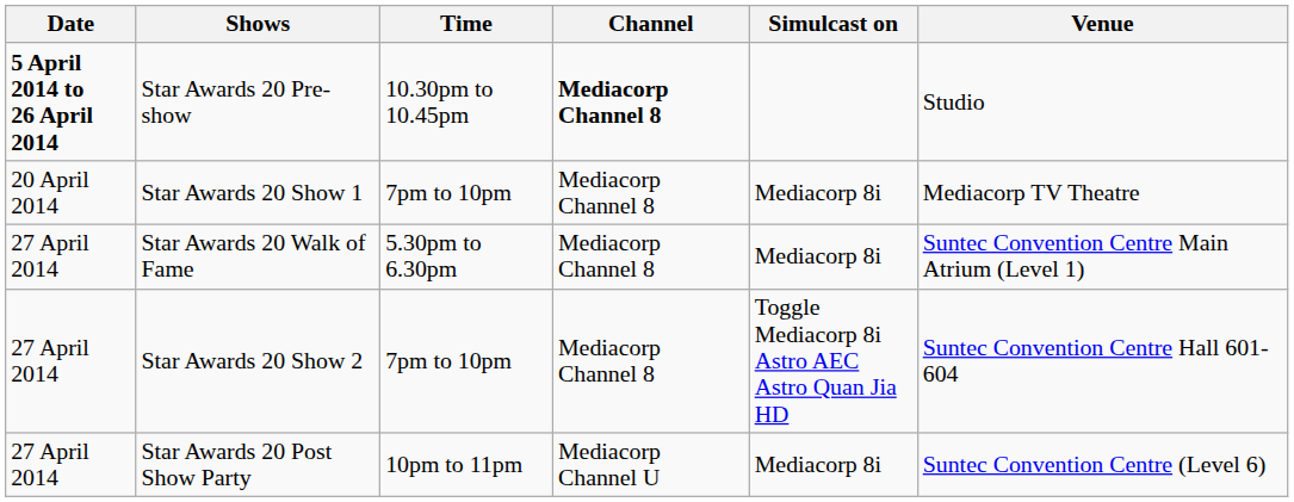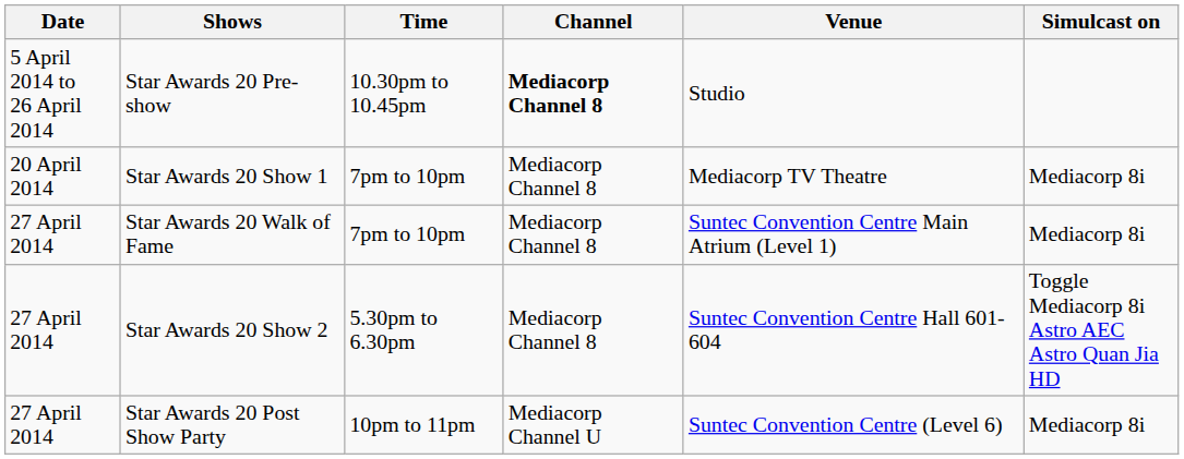 <table class="wikitable">
 <tr>
 <th>Date</th>
 <th>Shows</th>
 <th>Time</th>
 <th>Channel</th>
+<th>Venue</th>
 <th>Simulcast on</th>
-<th>Venue</th>
 </tr>
 <tr>
-<td><strong>5 April 2014 to <br> 26 April 2014</strong></td>
+<td>5 April 2014 to <br> 26 April 2014</td>
 <td>Star Awards 20 Pre-show</td>
 <td>10.30pm to 10.45pm</td>
 <td><strong>Mediacorp Channel 8</strong></td>
+<td>Studio</td>
 <td></td>
-<td>Studio</td>
 </tr>
 <tr>
 <td>20 April 2014</td>
 <td>Star Awards 20 Show 1</td>
 <td>7pm to 10pm</td>
 <td>Mediacorp Channel 8</td>
+<td>Mediacorp TV Theatre</td>
 <td>Mediacorp 8i</td>
-<td>Mediacorp TV Theatre</td>
 </tr>
 <tr>
 <td>27 April 2014</td>
 <td>Star Awards 20 Walk of Fame</td>
-<td>5.30pm to 6.30pm</td>
+<td>7pm to 10pm</td>
 <td>Mediacorp Channel 8</td>
+<td><a href='#'>Suntec Convention Centre</a> Main Atrium (Level 1)</td>
 <td>Mediacorp 8i</td>
-<td><a href='#'>Suntec Convention Centre</a> Main Atrium (Level 1)</td>
 </tr>
 <tr>
 <td>27 April 2014</td>
 <td>Star Awards 20 Show 2</td>
-<td>7pm to 10pm</td>
+<td>5.30pm to 6.30pm</td>
 <td>Mediacorp Channel 8</td>
+<td><a href='#'>Suntec Convention Centre</a> Hall 601-604</td>
 <td>Toggle<br>Mediacorp 8i <br> <a href='#'>Astro AEC</a><br> <a href='#'>Astro Quan Jia HD</a></td>
-<td><a href='#'>Suntec Convention Centre</a> Hall 601-604</td>
 </tr>
 <tr>
 <td>27 April 2014</td>
 <td>Star Awards 20 Post Show Party</td>
 <td>10pm to 11pm</td>
 <td>Mediacorp Channel U</td>
+<td><a href='#'>Suntec Convention Centre</a> (Level 6)</td>
 <td>Mediacorp 8i</td>
-<td><a href='#'>Suntec Convention Centre</a> (Level 6)</td>
 </tr>
 </table>
